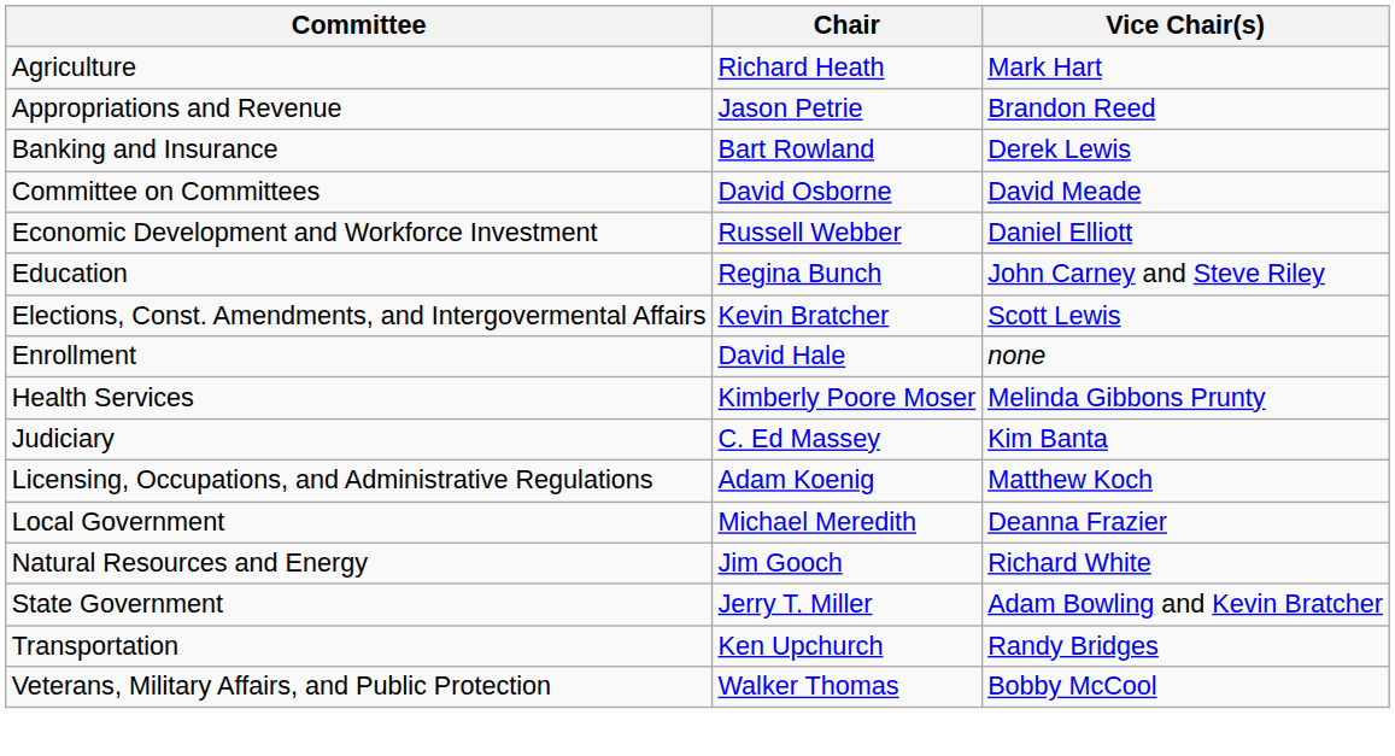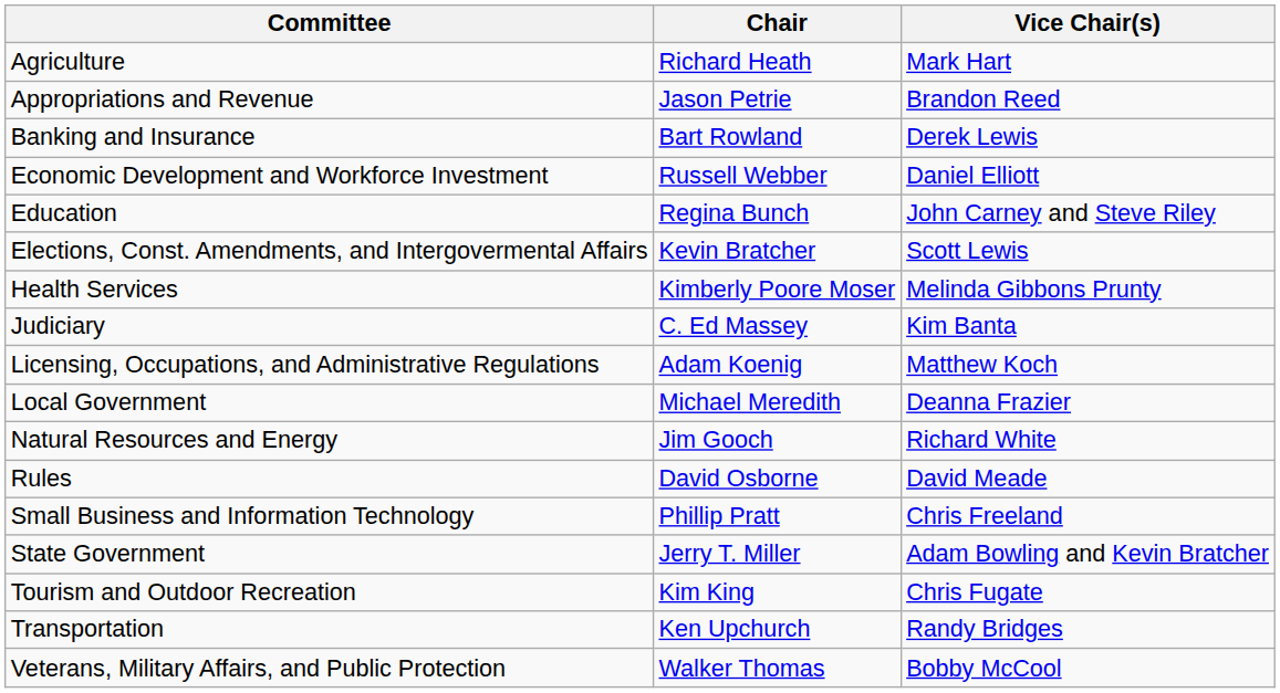 <table class="wikitable">
 <tr>
 <th>Committee</th>
 <th>Chair</th>
 <th>Vice Chair(s)</th>
 </tr>
 <tr>
 <td>Agriculture</td>
 <td><a href='#'>Richard Heath</a></td>
 <td><a href='#'>Mark Hart</a></td>
 </tr>
 <tr>
 <td>Appropriations and Revenue</td>
 <td><a href='#'>Jason Petrie</a></td>
 <td><a href='#'>Brandon Reed</a></td>
 </tr>
 <tr>
 <td>Banking and Insurance</td>
 <td><a href='#'>Bart Rowland</a></td>
 <td><a href='#'>Derek Lewis</a></td>
 </tr>
 <tr>
-<td>Committee on Committees</td>
-<td><a href='#'>David Osborne</a></td>
-<td><a href='#'>David Meade</a></td>
-</tr>
-<tr>
 <td>Economic Development and Workforce Investment</td>
 <td><a href='#'>Russell Webber</a></td>
 <td><a href='#'>Daniel Elliott</a></td>
 </tr>
 <tr>
 <td>Education</td>
 <td><a href='#'>Regina Bunch</a></td>
 <td><a href='#'>John Carney</a> and <a href='#'>Steve Riley</a></td>
 </tr>
 <tr>
 <td>Elections, Const. Amendments, and Intergovermental Affairs</td>
 <td><a href='#'>Kevin Bratcher</a></td>
 <td><a href='#'>Scott Lewis</a></td>
-</tr>
-<tr>
-<td>Enrollment</td>
-<td><a href='#'>David Hale</a></td>
-<td><em>none</em></td>
 </tr>
 <tr>
 <td>Health Services</td>
 <td><a href='#'>Kimberly Poore Moser</a></td>
 <td><a href='#'>Melinda Gibbons Prunty</a></td>
 </tr>
 <tr>
 <td>Judiciary</td>
 <td><a href='#'>C. Ed Massey</a></td>
 <td><a href='#'>Kim Banta</a></td>
 </tr>
 <tr>
 <td>Licensing, Occupations, and Administrative Regulations</td>
 <td><a href='#'>Adam Koenig</a></td>
 <td><a href='#'>Matthew Koch</a></td>
 </tr>
 <tr>
 <td>Local Government</td>
 <td><a href='#'>Michael Meredith</a></td>
 <td><a href='#'>Deanna Frazier</a></td>
 </tr>
 <tr>
 <td>Natural Resources and Energy</td>
 <td><a href='#'>Jim Gooch</a></td>
 <td><a href='#'>Richard White</a></td>
 </tr>
 <tr>
+<td>Rules</td>
+<td><a href='#'>David Osborne</a></td>
+<td><a href='#'>David Meade</a></td>
+</tr>
+<tr>
+<td>Small Business and Information Technology</td>
+<td><a href='#'>Phillip Pratt</a></td>
+<td><a href='#'>Chris Freeland</a></td>
+</tr>
+<tr>
 <td>State Government</td>
 <td><a href='#'>Jerry T. Miller</a></td>
 <td><a href='#'>Adam Bowling</a> and <a href='#'>Kevin Bratcher</a></td>
+</tr>
+<tr>
+<td>Tourism and Outdoor Recreation</td>
+<td><a href='#'>Kim King</a></td>
+<td><a href='#'>Chris Fugate</a></td>
 </tr>
 <tr>
 <td>Transportation</td>
 <td><a href='#'>Ken Upchurch</a></td>
 <td><a href='#'>Randy Bridges</a></td>
 </tr>
 <tr>
 <td>Veterans, Military Affairs, and Public Protection</td>
 <td><a href='#'>Walker Thomas</a></td>
 <td><a href='#'>Bobby McCool</a></td>
 </tr>
 </table>
